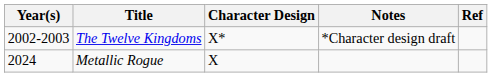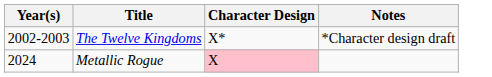 <table class="wikitable sortable">
 <tr>
 <th>Year(s)</th>
 <th>Title</th>
 <th>Character Design</th>
 <th class="unsortable">Notes</th>
-<th class="unsortable">Ref</th>
 </tr>
 <tr>
 <td>2002-2003</td>
 <td><em><a href='#'>The Twelve Kingdoms</a></em></td>
 <td>X*</td>
 <td>*Character design draft</td>
-<td></td>
 </tr>
 <tr>
 <td>2024</td>
 <td><em>Metallic Rogue</em></td>
-<td>X</td>
-<td></td>
+<td style="background: pink;">X</td>
 <td></td>
 </tr>
 </table>
